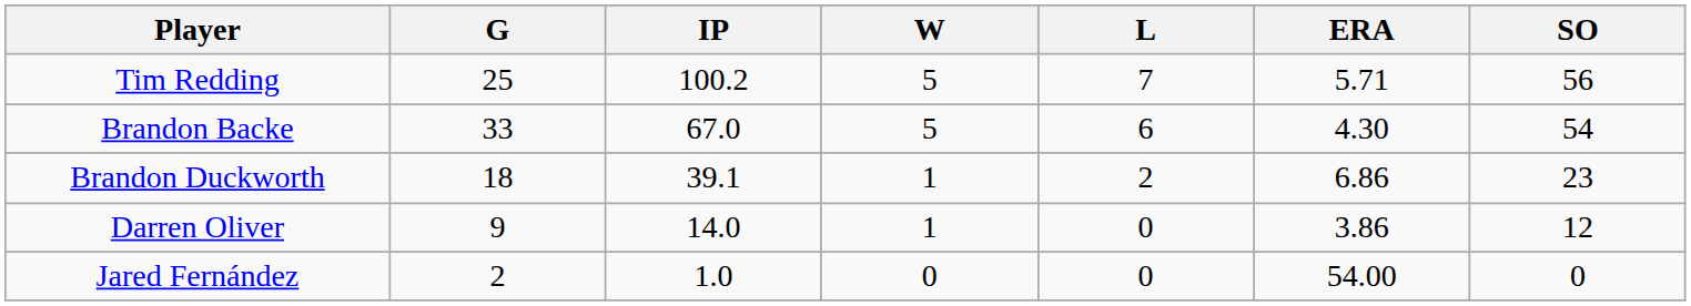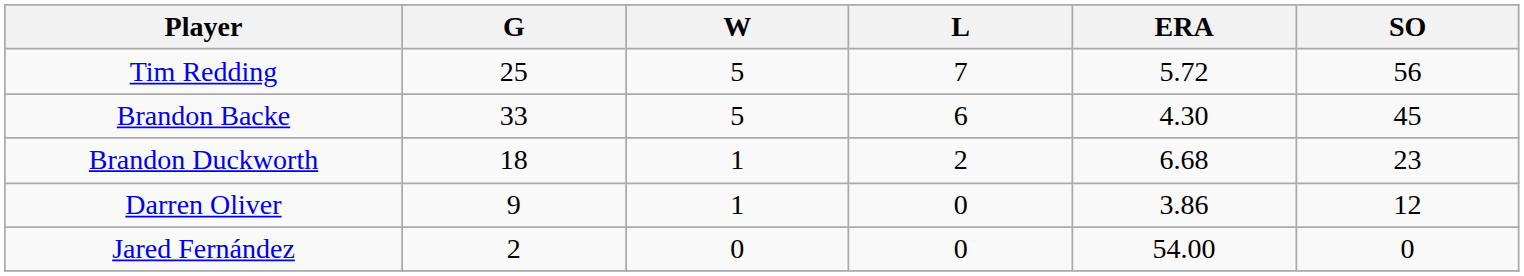 <table class="wikitable sortable">
 <tr>
 <th bgcolor="#DDDDFF" width="16%">Player</th>
 <th bgcolor="#DDDDFF" width="9%">G</th>
-<th bgcolor="#DDDDFF" width="9%">IP</th>
 <th bgcolor="#DDDDFF" width="9%">W</th>
 <th bgcolor="#DDDDFF" width="9%">L</th>
 <th bgcolor="#DDDDFF" width="9%">ERA</th>
 <th bgcolor="#DDDDFF" width="9%">SO</th>
 </tr>
 <tr align=center>
 <td><a href='#'>Tim Redding</a></td>
 <td>25</td>
-<td>100.2</td>
 <td>5</td>
 <td>7</td>
-<td>5.71</td>
+<td>5.72</td>
 <td>56</td>
 </tr>
 <tr align=center>
 <td><a href='#'>Brandon Backe</a></td>
 <td>33</td>
-<td>67.0</td>
 <td>5</td>
 <td>6</td>
 <td>4.30</td>
-<td>54</td>
+<td>45</td>
 </tr>
 <tr align=center>
 <td><a href='#'>Brandon Duckworth</a></td>
 <td>18</td>
-<td>39.1</td>
 <td>1</td>
 <td>2</td>
-<td>6.86</td>
+<td>6.68</td>
 <td>23</td>
 </tr>
 <tr align=center>
 <td><a href='#'>Darren Oliver</a></td>
 <td>9</td>
-<td>14.0</td>
 <td>1</td>
 <td>0</td>
 <td>3.86</td>
 <td>12</td>
 </tr>
 <tr align=center>
 <td><a href='#'>Jared Fernández</a></td>
 <td>2</td>
-<td>1.0</td>
 <td>0</td>
 <td>0</td>
 <td>54.00</td>
 <td>0</td>
 </tr>
 </table>
